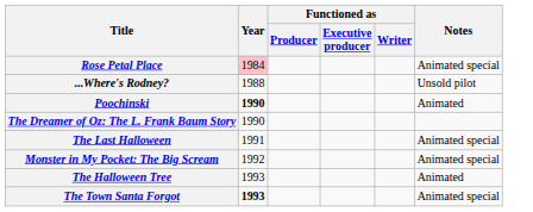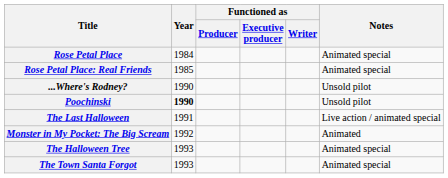 <table class="wikitable plainrowheaders sortable">
 <tr>
 <th rowspan="2">Title</th>
 <th rowspan="2">Year</th>
 <th colspan="3">Functioned as</th>
 <th rowspan="2">Notes</th>
 </tr>
 <tr>
 <th><a href='#'>Producer</a></th>
 <th><a href='#'>Executive<br>producer</a></th>
 <th><a href='#'>Writer</a></th>
 </tr>
 <tr>
 <th scope="row"><em><a href='#'>Rose Petal Place</a></em></th>
-<td style="background: pink;">1984</td>
+<td>1984</td>
+<td></td>
+<td></td>
+<td></td>
+<td>Animated special</td>
+</tr>
+<tr>
+<th scope="row"><em><a href='#'>Rose Petal Place: Real Friends</a></em></th>
+<td>1985</td>
 <td></td>
 <td></td>
 <td></td>
 <td>Animated special</td>
 </tr>
 <tr>
 <th scope="row"><em>...Where's Rodney?</em></th>
-<td>1988</td>
+<td>1990</td>
 <td></td>
 <td></td>
 <td></td>
 <td>Unsold pilot</td>
 </tr>
 <tr>
 <th scope="row"><em><a href='#'>Poochinski</a></em></th>
 <td><strong>1990</strong></td>
 <td></td>
 <td></td>
 <td></td>
-<td>Animated</td>
-</tr>
-<tr>
-<th scope="row"><em><a href='#'>The Dreamer of Oz: The L. Frank Baum Story</a></em></th>
-<td>1990</td>
-<td></td>
-<td></td>
-<td></td>
-<td></td>
+<td>Unsold pilot</td>
 </tr>
 <tr>
 <th scope="row"><em><a href='#'>The Last Halloween</a></em></th>
 <td>1991</td>
 <td></td>
 <td></td>
 <td></td>
-<td>Animated special</td>
+<td>Live action / animated special</td>
 </tr>
 <tr>
 <th scope="row"><em><a href='#'>Monster in My Pocket: The Big Scream</a></em></th>
 <td>1992</td>
 <td></td>
 <td></td>
 <td></td>
-<td>Animated special</td>
+<td>Animated</td>
 </tr>
 <tr>
 <th scope="row"><em><a href='#'>The Halloween Tree</a></em></th>
 <td>1993</td>
 <td></td>
 <td></td>
 <td></td>
-<td>Animated</td>
+<td>Animated special</td>
 </tr>
 <tr>
 <th scope="row"><em><a href='#'>The Town Santa Forgot</a></em></th>
-<td><strong>1993</strong></td>
+<td>1993</td>
 <td></td>
 <td></td>
 <td></td>
 <td>Animated special</td>
 </tr>
 </table>
